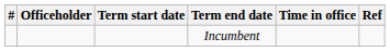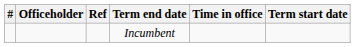 <table class='wikitable sortable'>
 <tr>
 <th>#</th>
 <th>Officeholder</th>
-<th>Term start date</th>
+<th class="unsortable">Ref</th>
 <th>Term end date</th>
 <th>Time in office</th>
-<th class="unsortable">Ref</th>
+<th>Term start date</th>
 </tr>
 <tr>
 <td align=center></td>
 <td></td>
-<td align=center></td>
+<td></td>
 <td align=center><em>Incumbent</em></td>
 <td align=right></td>
-<td></td>
+<td align=center></td>
 </tr>
 </table>
